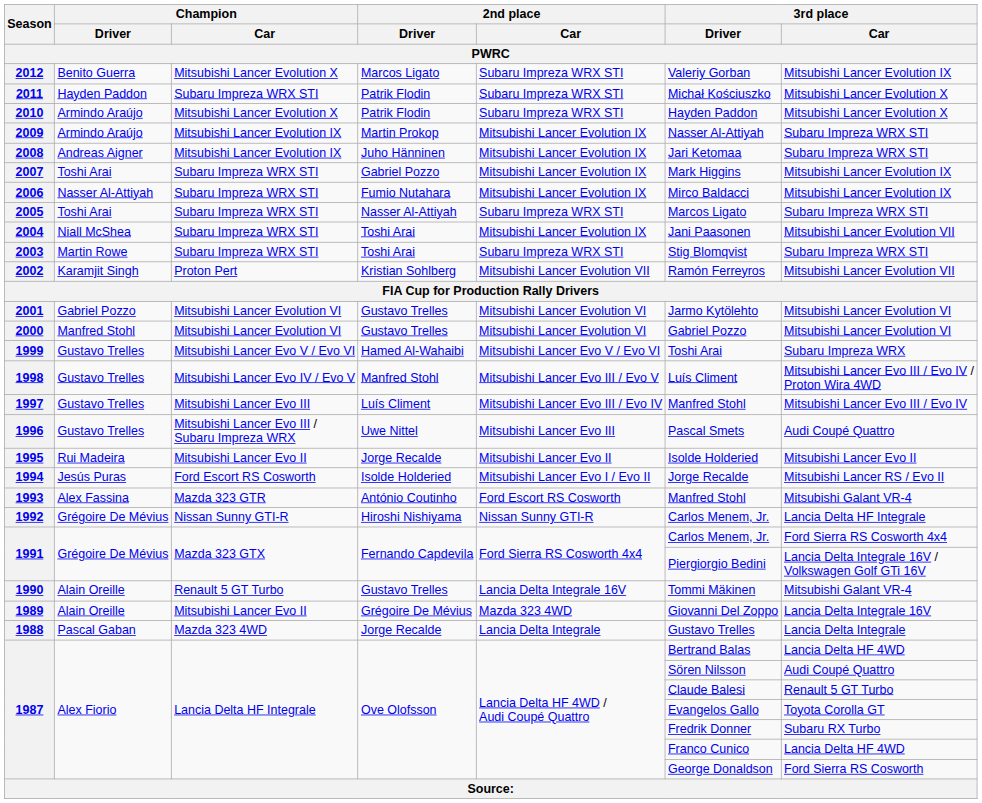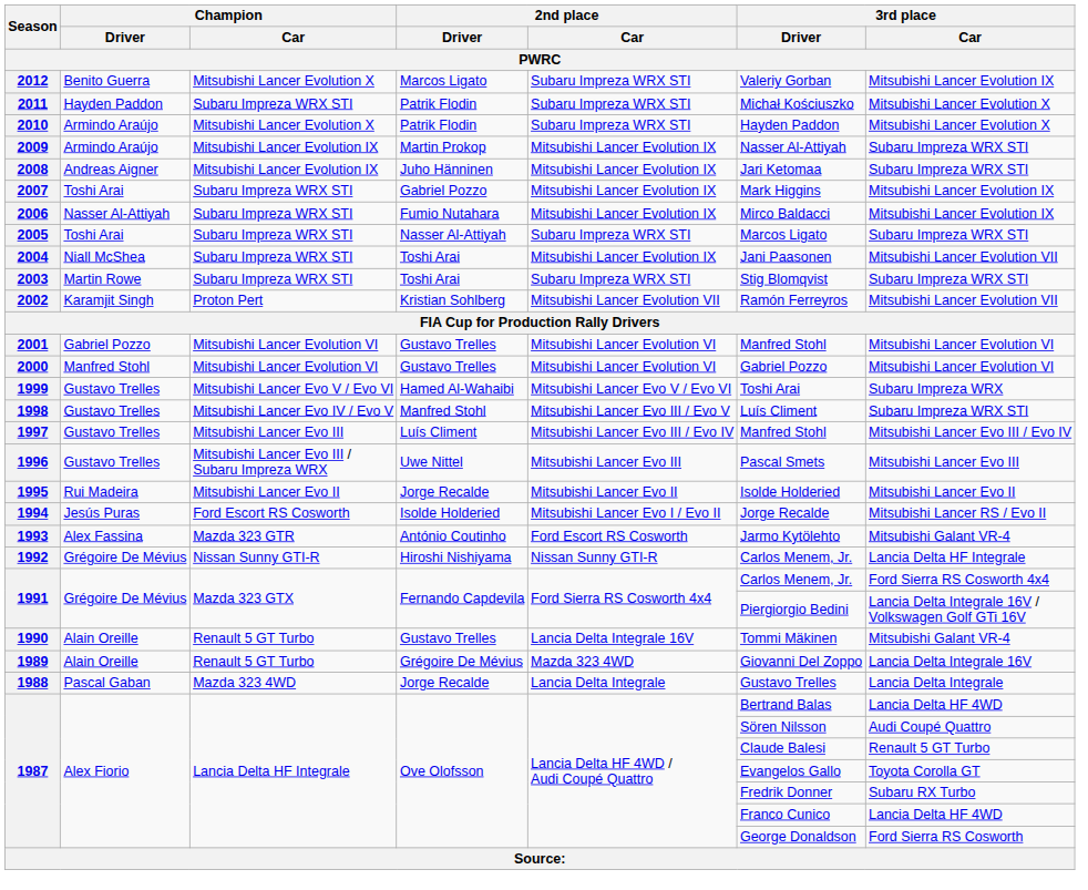 <table class="wikitable">
 <tr>
 <th rowspan="2">Season</th>
 <th colspan="2">Champion</th>
 <th colspan="2">2nd place</th>
 <th colspan="2">3rd place</th>
 </tr>
 <tr>
 <th>Driver</th>
 <th>Car</th>
 <th>Driver</th>
 <th>Car</th>
 <th>Driver</th>
 <th>Car</th>
 </tr>
 <tr>
 <th colspan="7">PWRC</th>
 </tr>
 <tr>
 <th><a href='#'>2012</a></th>
 <td> <a href='#'>Benito Guerra</a></td>
 <td><a href='#'>Mitsubishi Lancer Evolution X</a></td>
 <td> <a href='#'>Marcos Ligato</a></td>
 <td><a href='#'>Subaru Impreza WRX STI</a></td>
 <td> <a href='#'>Valeriy Gorban</a></td>
 <td><a href='#'>Mitsubishi Lancer Evolution IX</a></td>
 </tr>
 <tr>
 <th><a href='#'>2011</a></th>
 <td> <a href='#'>Hayden Paddon</a></td>
 <td><a href='#'>Subaru Impreza WRX STI</a></td>
 <td> <a href='#'>Patrik Flodin</a></td>
 <td><a href='#'>Subaru Impreza WRX STI</a></td>
 <td> <a href='#'>Michał Kościuszko</a></td>
 <td><a href='#'>Mitsubishi Lancer Evolution X</a></td>
 </tr>
 <tr>
 <th><a href='#'>2010</a></th>
 <td> <a href='#'>Armindo Araújo</a></td>
 <td><a href='#'>Mitsubishi Lancer Evolution X</a></td>
 <td> <a href='#'>Patrik Flodin</a></td>
 <td><a href='#'>Subaru Impreza WRX STI</a></td>
 <td> <a href='#'>Hayden Paddon</a></td>
 <td><a href='#'>Mitsubishi Lancer Evolution X</a></td>
 </tr>
 <tr>
 <th><a href='#'>2009</a></th>
 <td> <a href='#'>Armindo Araújo</a></td>
 <td><a href='#'>Mitsubishi Lancer Evolution IX</a></td>
 <td> <a href='#'>Martin Prokop</a></td>
 <td><a href='#'>Mitsubishi Lancer Evolution IX</a></td>
 <td> <a href='#'>Nasser Al-Attiyah</a></td>
 <td><a href='#'>Subaru Impreza WRX STI</a></td>
 </tr>
 <tr>
 <th><a href='#'>2008</a></th>
 <td> <a href='#'>Andreas Aigner</a></td>
 <td><a href='#'>Mitsubishi Lancer Evolution IX</a></td>
 <td> <a href='#'>Juho Hänninen</a></td>
 <td><a href='#'>Mitsubishi Lancer Evolution IX</a></td>
 <td> <a href='#'>Jari Ketomaa</a></td>
 <td><a href='#'>Subaru Impreza WRX STI</a></td>
 </tr>
 <tr>
 <th><a href='#'>2007</a></th>
 <td> <a href='#'>Toshi Arai</a></td>
 <td><a href='#'>Subaru Impreza WRX STI</a></td>
 <td> <a href='#'>Gabriel Pozzo</a></td>
 <td><a href='#'>Mitsubishi Lancer Evolution IX</a></td>
 <td> <a href='#'>Mark Higgins</a></td>
 <td><a href='#'>Mitsubishi Lancer Evolution IX</a></td>
 </tr>
 <tr>
 <th><a href='#'>2006</a></th>
 <td> <a href='#'>Nasser Al-Attiyah</a></td>
 <td><a href='#'>Subaru Impreza WRX STI</a></td>
 <td> <a href='#'>Fumio Nutahara</a></td>
 <td><a href='#'>Mitsubishi Lancer Evolution IX</a></td>
 <td> <a href='#'>Mirco Baldacci</a></td>
 <td><a href='#'>Mitsubishi Lancer Evolution IX</a></td>
 </tr>
 <tr>
 <th><a href='#'>2005</a></th>
 <td> <a href='#'>Toshi Arai</a></td>
 <td><a href='#'>Subaru Impreza WRX STI</a></td>
 <td> <a href='#'>Nasser Al-Attiyah</a></td>
 <td><a href='#'>Subaru Impreza WRX STI</a></td>
 <td> <a href='#'>Marcos Ligato</a></td>
 <td><a href='#'>Subaru Impreza WRX STI</a></td>
 </tr>
 <tr>
 <th><a href='#'>2004</a></th>
 <td> <a href='#'>Niall McShea</a></td>
 <td><a href='#'>Subaru Impreza WRX STI</a></td>
 <td> <a href='#'>Toshi Arai</a></td>
 <td><a href='#'>Mitsubishi Lancer Evolution IX</a></td>
 <td> <a href='#'>Jani Paasonen</a></td>
 <td><a href='#'>Mitsubishi Lancer Evolution VII</a></td>
 </tr>
 <tr>
 <th><a href='#'>2003</a></th>
 <td> <a href='#'>Martin Rowe</a></td>
 <td><a href='#'>Subaru Impreza WRX STI</a></td>
 <td> <a href='#'>Toshi Arai</a></td>
 <td><a href='#'>Subaru Impreza WRX STI</a></td>
 <td> <a href='#'>Stig Blomqvist</a></td>
 <td><a href='#'>Subaru Impreza WRX STI</a></td>
 </tr>
 <tr>
 <th><a href='#'>2002</a></th>
 <td> <a href='#'>Karamjit Singh</a></td>
 <td><a href='#'>Proton Pert</a></td>
 <td> <a href='#'>Kristian Sohlberg</a></td>
 <td><a href='#'>Mitsubishi Lancer Evolution VII</a></td>
 <td> <a href='#'>Ramón Ferreyros</a></td>
 <td><a href='#'>Mitsubishi Lancer Evolution VII</a></td>
 </tr>
 <tr>
 <th colspan="7">FIA Cup for Production Rally Drivers</th>
 </tr>
 <tr>
 <th><a href='#'>2001</a></th>
 <td> <a href='#'>Gabriel Pozzo</a></td>
 <td><a href='#'>Mitsubishi Lancer Evolution VI</a></td>
 <td> <a href='#'>Gustavo Trelles</a></td>
 <td><a href='#'>Mitsubishi Lancer Evolution VI</a></td>
-<td> <a href='#'>Jarmo Kytölehto</a></td>
+<td> <a href='#'>Manfred Stohl</a></td>
 <td><a href='#'>Mitsubishi Lancer Evolution VI</a></td>
 </tr>
 <tr>
 <th><a href='#'>2000</a></th>
 <td> <a href='#'>Manfred Stohl</a></td>
 <td><a href='#'>Mitsubishi Lancer Evolution VI</a></td>
 <td> <a href='#'>Gustavo Trelles</a></td>
 <td><a href='#'>Mitsubishi Lancer Evolution VI</a></td>
 <td> <a href='#'>Gabriel Pozzo</a></td>
 <td><a href='#'>Mitsubishi Lancer Evolution VI</a></td>
 </tr>
 <tr>
 <th><a href='#'>1999</a></th>
 <td> <a href='#'>Gustavo Trelles</a></td>
 <td><a href='#'>Mitsubishi Lancer Evo V / Evo VI</a></td>
 <td> <a href='#'>Hamed Al-Wahaibi</a></td>
 <td><a href='#'>Mitsubishi Lancer Evo V / Evo VI</a></td>
 <td> <a href='#'>Toshi Arai</a></td>
 <td><a href='#'>Subaru Impreza WRX</a></td>
 </tr>
 <tr>
 <th><a href='#'>1998</a></th>
 <td> <a href='#'>Gustavo Trelles</a></td>
 <td><a href='#'>Mitsubishi Lancer Evo IV / Evo V</a></td>
 <td> <a href='#'>Manfred Stohl</a></td>
 <td><a href='#'>Mitsubishi Lancer Evo III / Evo V</a></td>
 <td> <a href='#'>Luís Climent</a></td>
-<td><a href='#'>Mitsubishi Lancer Evo III / Evo IV</a> /<br><a href='#'>Proton Wira 4WD</a></td>
+<td><a href='#'>Subaru Impreza WRX STI</a></td>
 </tr>
 <tr>
 <th><a href='#'>1997</a></th>
 <td> <a href='#'>Gustavo Trelles</a></td>
 <td><a href='#'>Mitsubishi Lancer Evo III</a></td>
 <td> <a href='#'>Luís Climent</a></td>
 <td><a href='#'>Mitsubishi Lancer Evo III / Evo IV</a></td>
 <td> <a href='#'>Manfred Stohl</a></td>
 <td><a href='#'>Mitsubishi Lancer Evo III / Evo IV</a></td>
 </tr>
 <tr>
 <th><a href='#'>1996</a></th>
 <td> <a href='#'>Gustavo Trelles</a></td>
 <td><a href='#'>Mitsubishi Lancer Evo III</a> /<br><a href='#'>Subaru Impreza WRX</a></td>
 <td> <a href='#'>Uwe Nittel</a></td>
 <td><a href='#'>Mitsubishi Lancer Evo III</a></td>
 <td> <a href='#'>Pascal Smets</a></td>
-<td><a href='#'>Audi Coupé Quattro</a></td>
+<td><a href='#'>Mitsubishi Lancer Evo III</a></td>
 </tr>
 <tr>
 <th><a href='#'>1995</a></th>
 <td> <a href='#'>Rui Madeira</a></td>
 <td><a href='#'>Mitsubishi Lancer Evo II</a></td>
 <td> <a href='#'>Jorge Recalde</a></td>
 <td><a href='#'>Mitsubishi Lancer Evo II</a></td>
 <td> <a href='#'>Isolde Holderied</a></td>
 <td><a href='#'>Mitsubishi Lancer Evo II</a></td>
 </tr>
 <tr>
 <th><a href='#'>1994</a></th>
 <td> <a href='#'>Jesús Puras</a></td>
 <td><a href='#'>Ford Escort RS Cosworth</a></td>
 <td> <a href='#'>Isolde Holderied</a></td>
 <td><a href='#'>Mitsubishi Lancer Evo I / Evo II</a></td>
 <td> <a href='#'>Jorge Recalde</a></td>
 <td><a href='#'>Mitsubishi Lancer RS / Evo II</a></td>
 </tr>
 <tr>
 <th><a href='#'>1993</a></th>
 <td> <a href='#'>Alex Fassina</a></td>
 <td><a href='#'> Mazda 323 GTR</a></td>
 <td> <a href='#'>António Coutinho</a></td>
 <td><a href='#'>Ford Escort RS Cosworth</a></td>
-<td> <a href='#'>Manfred Stohl</a></td>
+<td> <a href='#'>Jarmo Kytölehto</a></td>
 <td><a href='#'>Mitsubishi Galant VR-4</a></td>
 </tr>
 <tr>
 <th><a href='#'>1992</a></th>
 <td> <a href='#'>Grégoire De Mévius</a></td>
 <td><a href='#'>Nissan Sunny GTI-R</a></td>
 <td> <a href='#'>Hiroshi Nishiyama</a></td>
 <td><a href='#'>Nissan Sunny GTI-R</a></td>
 <td> <a href='#'>Carlos Menem, Jr.</a></td>
 <td><a href='#'>Lancia Delta HF Integrale</a></td>
 </tr>
 <tr>
 <th rowspan="2"><a href='#'>1991</a></th>
 <td rowspan="2"> <a href='#'>Grégoire De Mévius</a></td>
 <td rowspan="2"><a href='#'>Mazda 323 GTX</a></td>
 <td rowspan="2"> <a href='#'>Fernando Capdevila</a></td>
 <td rowspan="2"><a href='#'>Ford Sierra RS Cosworth 4x4</a></td>
 <td> <a href='#'>Carlos Menem, Jr.</a></td>
 <td><a href='#'>Ford Sierra RS Cosworth 4x4</a></td>
 </tr>
 <tr>
 <td> <a href='#'>Piergiorgio Bedini</a></td>
 <td><a href='#'>Lancia Delta Integrale 16V</a> /<br><a href='#'>Volkswagen Golf GTi 16V</a></td>
 </tr>
 <tr>
 <th><a href='#'>1990</a></th>
 <td> <a href='#'>Alain Oreille</a></td>
 <td><a href='#'>Renault 5 GT Turbo</a></td>
 <td> <a href='#'>Gustavo Trelles</a></td>
 <td><a href='#'>Lancia Delta Integrale 16V</a></td>
 <td> <a href='#'>Tommi Mäkinen</a></td>
 <td><a href='#'>Mitsubishi Galant VR-4</a></td>
 </tr>
 <tr>
 <th><a href='#'>1989</a></th>
 <td> <a href='#'>Alain Oreille</a></td>
-<td><a href='#'>Mitsubishi Lancer Evo II</a></td>
+<td><a href='#'>Renault 5 GT Turbo</a></td>
 <td> <a href='#'>Grégoire De Mévius</a></td>
 <td><a href='#'>Mazda 323 4WD</a></td>
 <td> <a href='#'>Giovanni Del Zoppo</a></td>
 <td><a href='#'>Lancia Delta Integrale 16V</a></td>
 </tr>
 <tr>
 <th><a href='#'>1988</a></th>
 <td> <a href='#'>Pascal Gaban</a></td>
 <td><a href='#'>Mazda 323 4WD</a></td>
 <td> <a href='#'>Jorge Recalde</a></td>
 <td><a href='#'>Lancia Delta Integrale</a></td>
 <td> <a href='#'>Gustavo Trelles</a></td>
 <td><a href='#'>Lancia Delta Integrale</a></td>
 </tr>
 <tr>
 <th rowspan="7"><a href='#'>1987</a></th>
 <td rowspan="7"> <a href='#'>Alex Fiorio</a></td>
 <td rowspan="7"><a href='#'>Lancia Delta HF Integrale</a></td>
 <td rowspan="7"> <a href='#'>Ove Olofsson</a></td>
 <td rowspan="7"><a href='#'>Lancia Delta HF 4WD</a> /<br><a href='#'>Audi Coupé Quattro</a></td>
 <td> <a href='#'>Bertrand Balas</a></td>
 <td><a href='#'>Lancia Delta HF 4WD</a></td>
 </tr>
 <tr>
 <td> <a href='#'>Sören Nilsson</a></td>
 <td><a href='#'>Audi Coupé Quattro</a></td>
 </tr>
 <tr>
 <td> <a href='#'>Claude Balesi</a></td>
 <td><a href='#'>Renault 5 GT Turbo</a></td>
 </tr>
 <tr>
 <td> <a href='#'>Evangelos Gallo</a></td>
 <td><a href='#'>Toyota Corolla GT</a></td>
 </tr>
 <tr>
 <td> <a href='#'>Fredrik Donner</a></td>
 <td><a href='#'>Subaru RX Turbo</a></td>
 </tr>
 <tr>
 <td> <a href='#'>Franco Cunico</a></td>
 <td><a href='#'>Lancia Delta HF 4WD</a></td>
 </tr>
 <tr>
 <td> <a href='#'>George Donaldson</a></td>
 <td><a href='#'>Ford Sierra RS Cosworth</a></td>
 </tr>
 <tr>
 <th colspan=7><strong>Source:</strong></th>
 </tr>
 </table>
